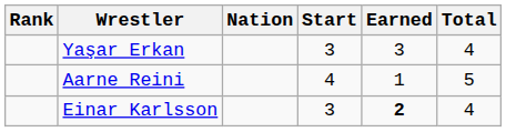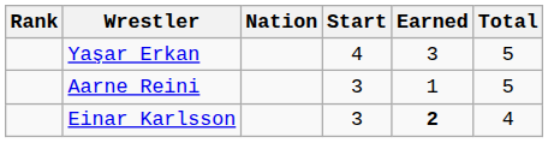 <table class="wikitable sortable" style="text-align:center;">
 <tr>
 <th>Rank</th>
 <th>Wrestler</th>
 <th>Nation</th>
 <th>Start</th>
 <th>Earned</th>
 <th>Total</th>
 </tr>
 <tr>
 <td></td>
 <td align=left><a href='#'>Yaşar Erkan</a></td>
 <td align=left></td>
+<td>4</td>
 <td>3</td>
-<td>3</td>
-<td>4</td>
+<td>5</td>
 </tr>
 <tr>
 <td></td>
 <td align=left><a href='#'>Aarne Reini</a></td>
 <td align=left></td>
-<td>4</td>
+<td>3</td>
 <td>1</td>
 <td>5</td>
 </tr>
 <tr>
 <td></td>
 <td align=left><a href='#'>Einar Karlsson</a></td>
 <td align=left></td>
 <td>3</td>
 <td><strong>2</strong></td>
 <td>4</td>
 </tr>
 </table>
